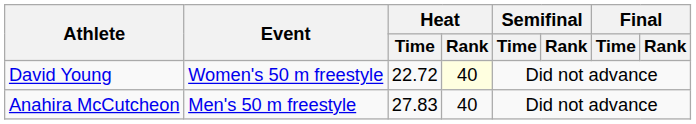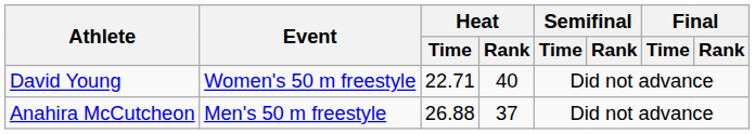 <table class=wikitable style="font-size:90%">
 <tr>
 <th rowspan="2">Athlete</th>
 <th rowspan="2">Event</th>
 <th colspan="2">Heat</th>
 <th colspan="2">Semifinal</th>
 <th colspan="2">Final</th>
 </tr>
 <tr style="font-size:95%">
 <th>Time</th>
 <th>Rank</th>
 <th>Time</th>
 <th>Rank</th>
 <th>Time</th>
 <th>Rank</th>
 </tr>
 <tr align=center>
 <td align=left><a href='#'>David Young</a></td>
 <td align=left><a href='#'>Women's 50 m freestyle</a></td>
-<td>22.72</td>
-<td style="background: lightyellow;">40</td>
+<td>22.71</td>
+<td>40</td>
 <td colspan=4>Did not advance</td>
 </tr>
 <tr align=center>
 <td align=left><a href='#'>Anahira McCutcheon</a></td>
 <td align=left><a href='#'>Men's 50 m freestyle</a></td>
-<td>27.83</td>
-<td>40</td>
+<td>26.88</td>
+<td>37</td>
 <td colspan=4>Did not advance</td>
 </tr>
 </table>
